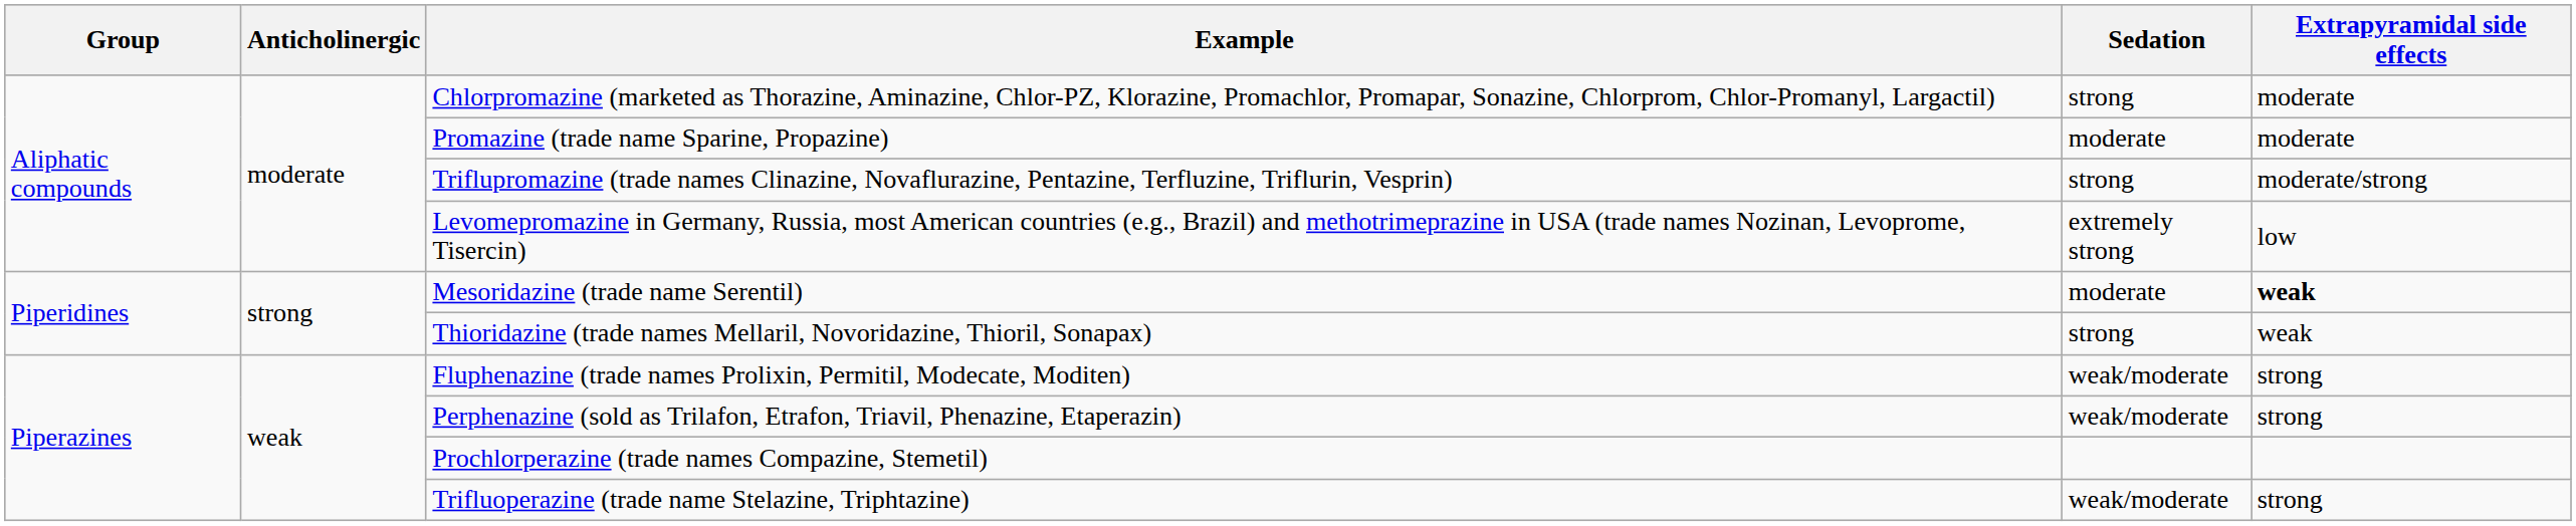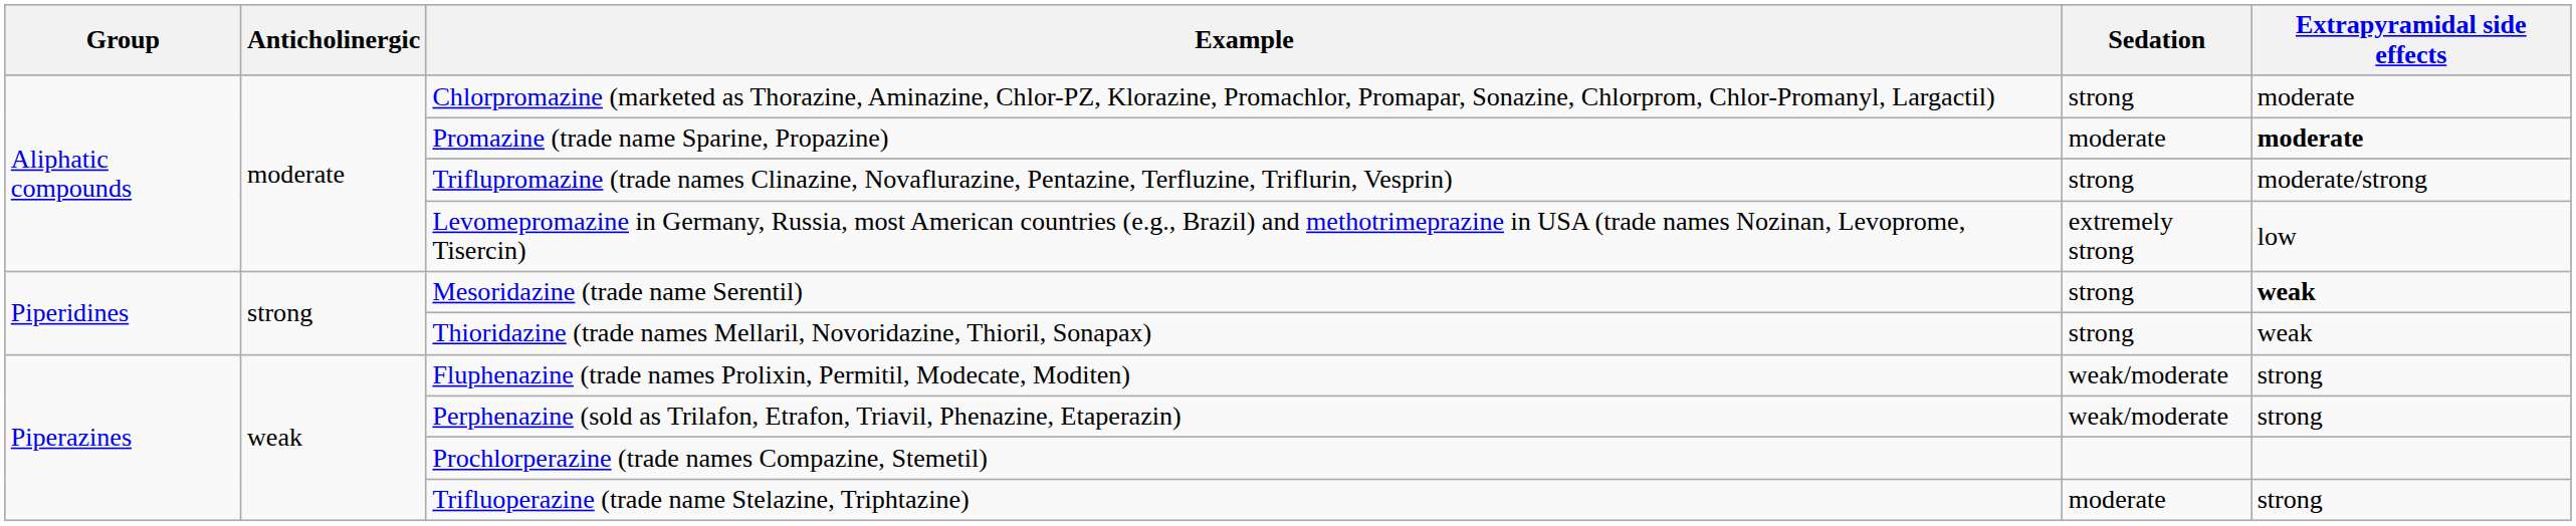 <table class="wikitable">
 <tr>
 <th>Group</th>
 <th>Anticholinergic</th>
 <th>Example</th>
 <th>Sedation</th>
 <th><a href='#'>Extrapyramidal side effects</a></th>
 </tr>
 <tr>
 <td rowspan="4"><a href='#'>Aliphatic compounds</a></td>
 <td rowspan="4">moderate</td>
 <td><a href='#'>Chlorpromazine</a> (marketed as Thorazine, Aminazine, Chlor-PZ, Klorazine, Promachlor, Promapar, Sonazine, Chlorprom, Chlor-Promanyl, Largactil)</td>
 <td>strong</td>
 <td>moderate</td>
 </tr>
 <tr>
 <td><a href='#'>Promazine</a> (trade name Sparine, Propazine)</td>
 <td>moderate</td>
-<td>moderate</td>
+<td><strong>moderate</strong></td>
 </tr>
 <tr>
 <td><a href='#'>Triflupromazine</a> (trade names Clinazine, Novaflurazine, Pentazine, Terfluzine, Triflurin, Vesprin)</td>
 <td>strong</td>
 <td>moderate/strong</td>
 </tr>
 <tr>
 <td><a href='#'>Levomepromazine</a> in Germany, Russia, most American countries (e.g., Brazil) and <a href='#'>methotrimeprazine</a> in USA (trade names Nozinan, Levoprome, Tisercin)</td>
 <td>extremely strong</td>
 <td>low</td>
 </tr>
 <tr>
 <td rowspan="2"><a href='#'>Piperidines</a></td>
 <td rowspan="2">strong</td>
 <td><a href='#'>Mesoridazine</a> (trade name Serentil)</td>
-<td>moderate</td>
+<td>strong</td>
 <td><strong>weak</strong></td>
 </tr>
 <tr>
 <td><a href='#'>Thioridazine</a> (trade names Mellaril, Novoridazine, Thioril, Sonapax)</td>
 <td>strong</td>
 <td>weak</td>
 </tr>
 <tr>
 <td rowspan="4"><a href='#'>Piperazines</a></td>
 <td rowspan="4">weak</td>
 <td><a href='#'>Fluphenazine</a>  (trade names Prolixin, Permitil, Modecate, Moditen)</td>
 <td>weak/moderate</td>
 <td>strong</td>
 </tr>
 <tr>
 <td><a href='#'>Perphenazine</a> (sold as Trilafon, Etrafon, Triavil, Phenazine, Etaperazin)</td>
 <td>weak/moderate</td>
 <td>strong</td>
 </tr>
 <tr>
 <td><a href='#'>Prochlorperazine</a> (trade names Compazine, Stemetil)</td>
 <td></td>
 <td></td>
 </tr>
 <tr>
 <td><a href='#'>Trifluoperazine</a> (trade name Stelazine, Triphtazine)</td>
-<td>weak/moderate</td>
+<td>moderate</td>
 <td>strong</td>
 </tr>
 </table>
